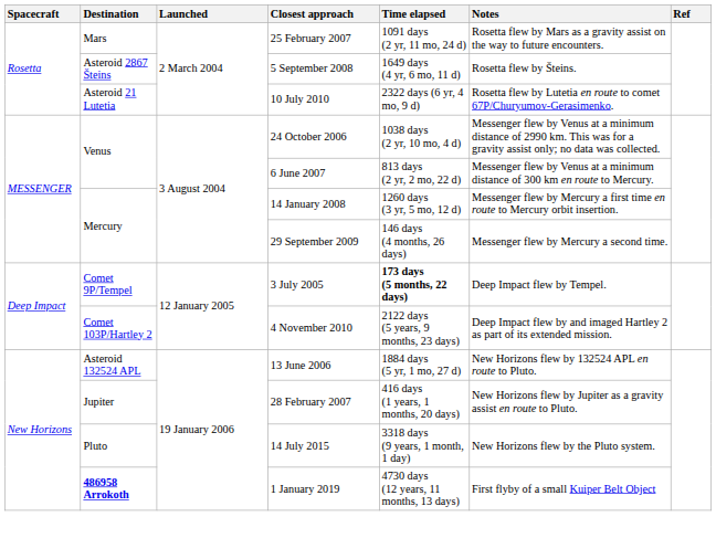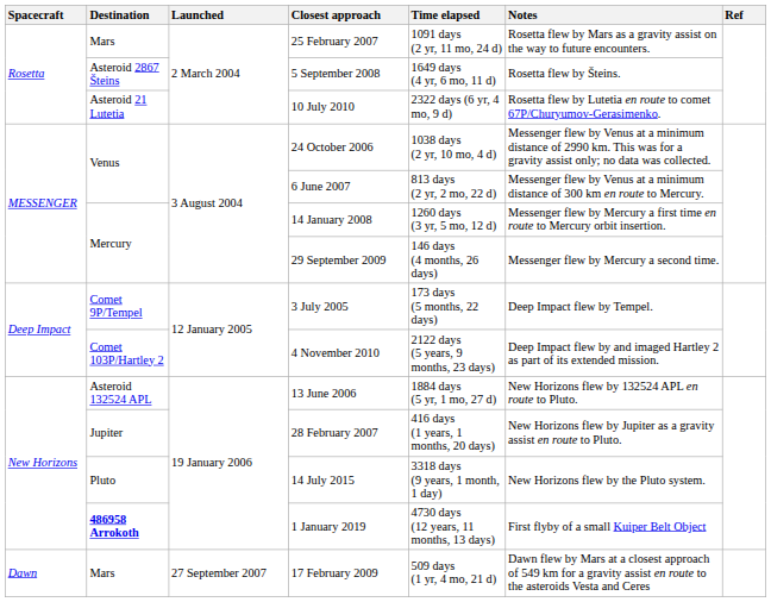 <table class="wikitable"  style="width:1000px; background:white;">
 <tr>
 <th style="text-align:left; width:100px;">Spacecraft</th>
 <th style="text-align:left; width:100px;">Destination</th>
 <th style="text-align:left; width:150px;">Launched</th>
 <th style="text-align:left; width:150px;">Closest approach</th>
 <th style="text-align:left; width:120px;">Time elapsed</th>
 <th style="text-align:left">Notes</th>
 <th style="text-align:left; width:50px;">Ref</th>
 </tr>
 <tr>
 <td rowspan="3"><em><a href='#'>Rosetta</a></em></td>
 <td>Mars</td>
 <td rowspan="3">2 March 2004</td>
 <td>25 February 2007</td>
 <td>1091 days<br>(2 yr, 11 mo, 24 d)</td>
 <td>Rosetta flew by Mars as a gravity assist on the way to future encounters.</td>
 <td rowspan="3"></td>
 </tr>
 <tr>
 <td>Asteroid <a href='#'>2867 Šteins</a></td>
 <td>5 September 2008</td>
 <td>1649 days<br>(4 yr, 6 mo, 11 d)</td>
 <td>Rosetta flew by Šteins.</td>
 </tr>
 <tr>
 <td>Asteroid <a href='#'>21 Lutetia</a></td>
 <td>10 July 2010</td>
 <td>2322 days (6 yr, 4 mo, 9 d)</td>
 <td>Rosetta flew by Lutetia <em>en route</em> to comet <a href='#'>67P/Churyumov-Gerasimenko</a>.</td>
 </tr>
 <tr>
 <td rowspan="4"><em><a href='#'>MESSENGER</a></em></td>
 <td rowspan="2">Venus</td>
 <td rowspan="4">3 August 2004</td>
 <td>24 October 2006</td>
 <td>1038 days<br>(2 yr, 10 mo, 4 d)</td>
 <td>Messenger flew by Venus at a minimum distance of 2990 km. This was for a gravity assist only; no data was collected.</td>
 <td rowspan="4"></td>
 </tr>
 <tr>
 <td>6 June 2007</td>
 <td>813 days<br>(2 yr, 2 mo, 22 d)</td>
 <td>Messenger flew by Venus at a minimum distance of 300 km <em>en route</em> to Mercury.</td>
 </tr>
 <tr>
 <td rowspan="2">Mercury</td>
 <td>14 January 2008</td>
 <td>1260 days<br>(3 yr, 5 mo, 12 d)</td>
 <td>Messenger flew by Mercury a first time <em>en route</em> to Mercury orbit insertion.</td>
 </tr>
 <tr>
 <td>29 September 2009</td>
 <td>146 days<br>(4 months, 26 days)</td>
 <td>Messenger flew by Mercury a second time.</td>
 </tr>
 <tr>
 <td rowspan="2"><em><a href='#'>Deep Impact</a></em></td>
 <td><a href='#'>Comet 9P/Tempel</a></td>
 <td rowspan="2">12 January 2005</td>
 <td>3 July 2005</td>
-<td><strong>173 days<br>(5 months, 22 days)</strong></td>
+<td>173 days<br>(5 months, 22 days)</td>
 <td>Deep Impact flew by Tempel.</td>
 <td rowspan="2"></td>
 </tr>
 <tr>
 <td><a href='#'>Comet 103P/Hartley 2</a></td>
 <td>4 November 2010</td>
 <td>2122 days<br>(5 years, 9 months, 23 days)</td>
 <td>Deep Impact flew by and imaged Hartley 2 as part of its extended mission.</td>
 </tr>
 <tr>
 <td rowspan="4"><em><a href='#'>New Horizons</a></em></td>
 <td>Asteroid <a href='#'>132524 APL</a></td>
 <td rowspan="4">19 January 2006</td>
 <td>13 June 2006</td>
 <td>1884 days<br>(5 yr, 1 mo, 27 d)</td>
 <td>New Horizons flew by 132524 APL <em>en route</em> to Pluto.</td>
 <td rowspan="4"></td>
 </tr>
 <tr>
 <td>Jupiter</td>
 <td>28 February 2007</td>
 <td>416 days<br>(1 years, 1 months, 20 days)</td>
 <td>New Horizons flew by Jupiter as a gravity assist <em>en route</em> to Pluto.</td>
 </tr>
 <tr>
 <td>Pluto</td>
 <td>14 July 2015</td>
 <td>3318 days<br>(9 years, 1 month, 1 day)</td>
 <td>New Horizons flew by the Pluto system.</td>
 </tr>
 <tr>
 <td><strong><a href='#'>486958 Arrokoth</a></strong></td>
 <td>1 January 2019</td>
 <td>4730 days<br>(12 years, 11 months, 13 days)</td>
 <td>First flyby of a small <a href='#'>Kuiper Belt Object</a></td>
 </tr>
+<tr>
+<td><em><a href='#'>Dawn</a></em></td>
+<td>Mars</td>
+<td>27 September 2007</td>
+<td>17 February 2009</td>
+<td>509 days<br>(1 yr, 4 mo, 21 d)</td>
+<td>Dawn flew by Mars at a closest approach of 549 km for a gravity assist <em>en route</em> to the asteroids Vesta and Ceres</td>
+<td></td>
+</tr>
 </table>
